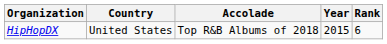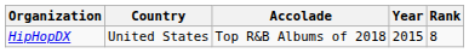 <table class="wikitable">
 <tr>
 <th>Organization</th>
 <th>Country</th>
 <th>Accolade</th>
 <th>Year</th>
 <th>Rank</th>
 </tr>
 <tr>
 <td><em><a href='#'>HipHopDX</a></em></td>
 <td>United States</td>
 <td>Top R&B Albums of 2018</td>
 <td>2015</td>
-<td>6</td>
+<td>8</td>
 </tr>
 </table>
